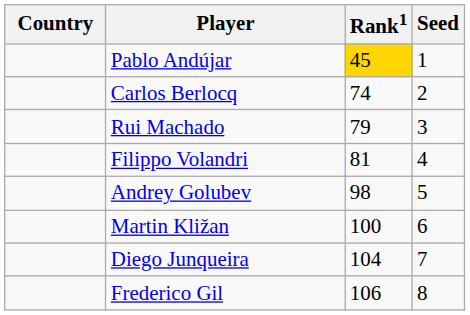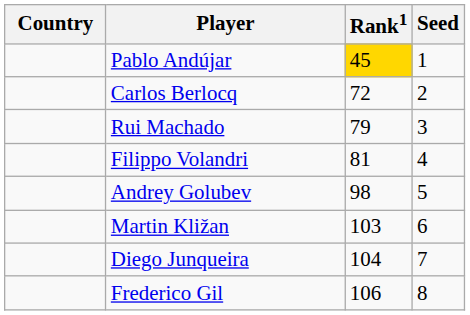 <table class="sortable wikitable">
 <tr>
 <th width="70">Country</th>
 <th width="175">Player</th>
 <th>Rank<sup>1</sup></th>
 <th>Seed</th>
 </tr>
 <tr>
 <td></td>
 <td><a href='#'>Pablo Andújar</a></td>
 <td style="background: gold;">45</td>
 <td>1</td>
 </tr>
 <tr>
 <td></td>
 <td><a href='#'>Carlos Berlocq</a></td>
-<td>74</td>
+<td>72</td>
 <td>2</td>
 </tr>
 <tr>
 <td></td>
 <td><a href='#'>Rui Machado</a></td>
 <td>79</td>
 <td>3</td>
 </tr>
 <tr>
 <td></td>
 <td><a href='#'>Filippo Volandri</a></td>
 <td>81</td>
 <td>4</td>
 </tr>
 <tr>
 <td></td>
 <td><a href='#'>Andrey Golubev</a></td>
 <td>98</td>
 <td>5</td>
 </tr>
 <tr>
 <td></td>
 <td><a href='#'>Martin Kližan</a></td>
-<td>100</td>
+<td>103</td>
 <td>6</td>
 </tr>
 <tr>
 <td></td>
 <td><a href='#'>Diego Junqueira</a></td>
 <td>104</td>
 <td>7</td>
 </tr>
 <tr>
 <td></td>
 <td><a href='#'>Frederico Gil</a></td>
 <td>106</td>
 <td>8</td>
 </tr>
 </table>
